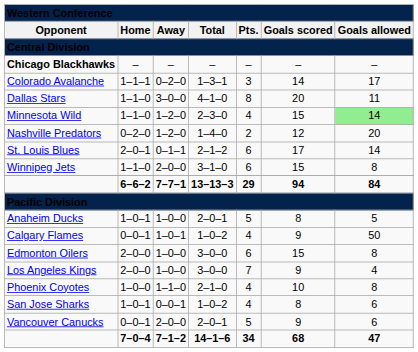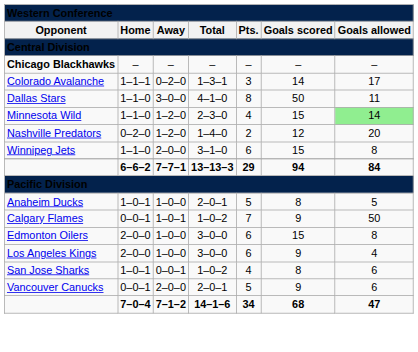 <table class="wikitable" style="font-size: 85%; text-align: center">
 <tr>
 <td colspan="7" style="text-align:left; background:#03224c"><span> <strong>Western Conference</strong> </span></td>
 </tr>
 <tr>
 <th>Opponent</th>
 <th>Home</th>
 <th>Away</th>
 <th>Total</th>
 <th>Pts.</th>
 <th>Goals scored</th>
 <th>Goals allowed</th>
 </tr>
 <tr>
 <td colspan="7" style="text-align:left; background:#03224c"><span> <strong>Central Division</strong> </span></td>
 </tr>
 <tr>
 <td style="text-align:left"><strong>Chicago Blackhawks</strong></td>
 <td>–</td>
 <td>–</td>
 <td>–</td>
 <td>–</td>
 <td>–</td>
 <td>–</td>
 </tr>
 <tr>
 <td style="text-align:left"><a href='#'>Colorado Avalanche</a></td>
 <td>1–1–1</td>
 <td>0–2–0</td>
 <td>1–3–1</td>
 <td>3</td>
 <td>14</td>
 <td>17</td>
 </tr>
 <tr>
 <td style="text-align:left"><a href='#'>Dallas Stars</a></td>
 <td>1–1–0</td>
 <td>3–0–0</td>
 <td>4–1–0</td>
 <td>8</td>
-<td>20</td>
+<td>50</td>
 <td>11</td>
 </tr>
 <tr>
 <td style="text-align:left"><a href='#'>Minnesota Wild</a></td>
 <td>1–1–0</td>
 <td>1–2–0</td>
 <td>2–3–0</td>
 <td>4</td>
 <td>15</td>
 <td style="background: lightgreen;">14</td>
 </tr>
 <tr>
 <td style="text-align:left"><a href='#'>Nashville Predators</a></td>
 <td>0–2–0</td>
 <td>1–2–0</td>
 <td>1–4–0</td>
 <td>2</td>
 <td>12</td>
 <td>20</td>
-</tr>
-<tr>
-<td style="text-align:left"><a href='#'>St. Louis Blues</a></td>
-<td>2–0–1</td>
-<td>0–1–1</td>
-<td>2–1–2</td>
-<td>6</td>
-<td>17</td>
-<td>14</td>
 </tr>
 <tr>
 <td style="text-align:left"><a href='#'>Winnipeg Jets</a></td>
 <td>1–1–0</td>
 <td>2–0–0</td>
 <td>3–1–0</td>
 <td>6</td>
 <td>15</td>
 <td>8</td>
 </tr>
 <tr>
 </tr>
 <tr style="font-weight:bold">
 <td></td>
 <td>6–6–2</td>
 <td>7–7–1</td>
 <td>13–13–3</td>
 <td>29</td>
 <td>94</td>
 <td>84</td>
 </tr>
 <tr>
 <td colspan="7" style="text-align:left; background:#03224c"><span> <strong>Pacific Division</strong> </span></td>
 </tr>
 <tr>
 <td style="text-align:left"><a href='#'>Anaheim Ducks</a></td>
 <td>1–0–1</td>
 <td>1–0–0</td>
 <td>2–0–1</td>
 <td>5</td>
 <td>8</td>
 <td>5</td>
 </tr>
 <tr>
 <td style="text-align:left"><a href='#'>Calgary Flames</a></td>
 <td>0–0–1</td>
 <td>1–0–1</td>
 <td>1–0–2</td>
-<td>4</td>
+<td>7</td>
 <td>9</td>
 <td>50</td>
 </tr>
 <tr>
 <td style="text-align:left"><a href='#'>Edmonton Oilers</a></td>
 <td>2–0–0</td>
 <td>1–0–0</td>
 <td>3–0–0</td>
 <td>6</td>
 <td>15</td>
 <td>8</td>
 </tr>
 <tr>
 <td style="text-align:left"><a href='#'>Los Angeles Kings</a></td>
 <td>2–0–0</td>
 <td>1–0–0</td>
 <td>3–0–0</td>
-<td>7</td>
+<td>6</td>
 <td>9</td>
 <td>4</td>
-</tr>
-<tr>
-<td style="text-align:left"><a href='#'>Phoenix Coyotes</a></td>
-<td>1–0–0</td>
-<td>1–1–0</td>
-<td>2–1–0</td>
-<td>4</td>
-<td>10</td>
-<td>8</td>
 </tr>
 <tr>
 <td style="text-align:left"><a href='#'>San Jose Sharks</a></td>
 <td>1–0–1</td>
 <td>0–0–1</td>
 <td>1–0–2</td>
 <td>4</td>
 <td>8</td>
 <td>6</td>
 </tr>
 <tr>
 <td style="text-align:left"><a href='#'>Vancouver Canucks</a></td>
 <td>0–0–1</td>
 <td>2–0–0</td>
 <td>2–0–1</td>
 <td>5</td>
 <td>9</td>
 <td>6</td>
 </tr>
 <tr style="font-weight:bold">
 <td></td>
 <td>7–0–4</td>
 <td>7–1–2</td>
 <td>14–1–6</td>
 <td>34</td>
 <td>68</td>
 <td>47</td>
 </tr>
 </table>
